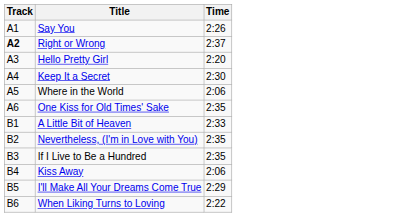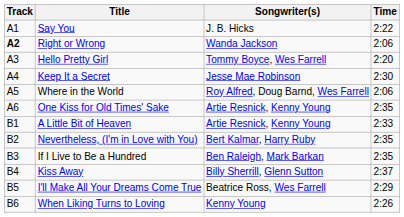 <table class="wikitable">
 <tr>
 <th>Track</th>
 <th>Title</th>
+<th>Songwriter(s)</th>
 <th>Time</th>
 </tr>
 <tr>
 <td>A1</td>
 <td><a href='#'>Say You</a></td>
-<td>2:26</td>
+<td>J. B. Hicks</td>
+<td>2:22</td>
 </tr>
 <tr>
 <td><strong>A2</strong></td>
 <td><a href='#'>Right or Wrong</a></td>
-<td>2:37</td>
+<td><a href='#'>Wanda Jackson</a></td>
+<td>2:06</td>
 </tr>
 <tr>
 <td>A3</td>
 <td><a href='#'>Hello Pretty Girl</a></td>
+<td><a href='#'>Tommy Boyce</a>, <a href='#'>Wes Farrell</a></td>
 <td>2:20</td>
 </tr>
 <tr>
 <td>A4</td>
 <td><a href='#'>Keep It a Secret</a></td>
+<td><a href='#'>Jesse Mae Robinson</a></td>
 <td>2:30</td>
 </tr>
 <tr>
 <td>A5</td>
 <td>Where in the World</td>
+<td><a href='#'>Roy Alfred</a>, Doug Barnd, <a href='#'>Wes Farrell</a></td>
 <td>2:06</td>
 </tr>
 <tr>
 <td>A6</td>
 <td><a href='#'>One Kiss for Old Times' Sake</a></td>
+<td><a href='#'>Artie Resnick</a>, <a href='#'>Kenny Young</a></td>
 <td>2:35</td>
 </tr>
 <tr>
 <td>B1</td>
 <td><a href='#'>A Little Bit of Heaven</a></td>
+<td><a href='#'>Artie Resnick</a>, <a href='#'>Kenny Young</a></td>
 <td>2:33</td>
 </tr>
 <tr>
 <td>B2</td>
 <td><a href='#'>Nevertheless, (I'm in Love with You)</a></td>
+<td><a href='#'>Bert Kalmar</a>, <a href='#'>Harry Ruby</a></td>
 <td>2:35</td>
 </tr>
 <tr>
 <td>B3</td>
 <td>If I Live to Be a Hundred</td>
+<td><a href='#'>Ben Raleigh</a>, <a href='#'>Mark Barkan</a></td>
 <td>2:35</td>
 </tr>
 <tr>
 <td>B4</td>
 <td><a href='#'>Kiss Away</a></td>
-<td>2:06</td>
+<td><a href='#'>Billy Sherrill</a>, <a href='#'>Glenn Sutton</a></td>
+<td>2:37</td>
 </tr>
 <tr>
 <td>B5</td>
 <td><a href='#'>I'll Make All Your Dreams Come True</a></td>
+<td>Beatrice Ross, <a href='#'>Wes Farrell</a></td>
 <td>2:29</td>
 </tr>
 <tr>
 <td>B6</td>
 <td><a href='#'>When Liking Turns to Loving</a></td>
-<td>2:22</td>
+<td><a href='#'>Kenny Young</a></td>
+<td>2:26</td>
 </tr>
 </table>
